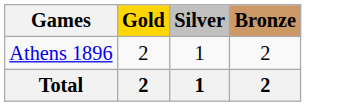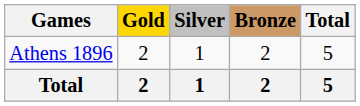 <table class="wikitable sortable" style="text-align:center">
 <tr>
 <th>Games</th>
 <th style="background-color:gold;">Gold</th>
 <th style="background-color:silver;">Silver</th>
 <th style="background-color:#c96;">Bronze</th>
+<th>Total</th>
 </tr>
 <tr>
 <td><a href='#'>Athens 1896</a></td>
 <td>2</td>
 <td>1</td>
 <td>2</td>
+<td>5</td>
 </tr>
 <tr>
 <th>Total</th>
 <th>2</th>
 <th>1</th>
 <th>2</th>
+<th>5</th>
 </tr>
 </table>
